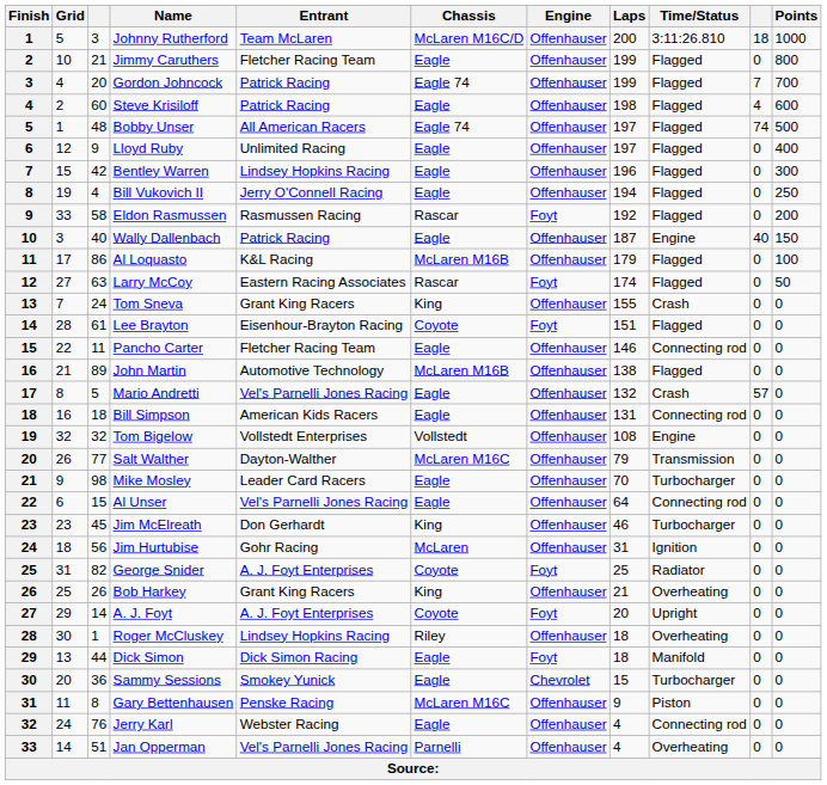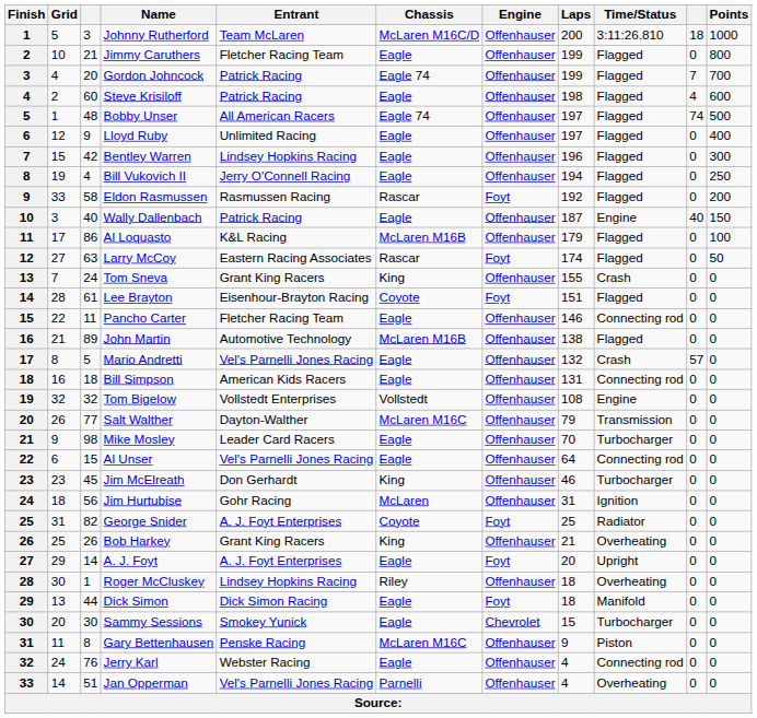 <table class="wikitable">
 <tr>
 <th>Finish</th>
 <th>Grid</th>
 <th></th>
 <th>Name</th>
 <th>Entrant</th>
 <th>Chassis</th>
 <th>Engine</th>
 <th>Laps</th>
 <th>Time/Status</th>
 <th></th>
 <th>Points</th>
 </tr>
 <tr>
 <th>1</th>
 <td>5</td>
 <td>3</td>
 <td> <a href='#'>Johnny Rutherford</a></td>
 <td><a href='#'>Team McLaren</a></td>
 <td><a href='#'>McLaren M16C/D</a></td>
 <td><a href='#'>Offenhauser</a></td>
 <td>200</td>
 <td>3:11:26.810</td>
 <td>18</td>
 <td>1000</td>
 </tr>
 <tr>
 <th>2</th>
 <td>10</td>
 <td>21</td>
 <td> <a href='#'>Jimmy Caruthers</a></td>
 <td>Fletcher Racing Team</td>
 <td><a href='#'>Eagle</a></td>
 <td><a href='#'>Offenhauser</a></td>
 <td>199</td>
 <td>Flagged</td>
 <td>0</td>
 <td>800</td>
 </tr>
 <tr>
 <th>3</th>
 <td>4</td>
 <td>20</td>
 <td> <a href='#'>Gordon Johncock</a></td>
 <td><a href='#'>Patrick Racing</a></td>
 <td><a href='#'>Eagle</a> 74</td>
 <td><a href='#'>Offenhauser</a></td>
 <td>199</td>
 <td>Flagged</td>
 <td>7</td>
 <td>700</td>
 </tr>
 <tr>
 <th>4</th>
 <td>2</td>
 <td>60</td>
 <td> <a href='#'>Steve Krisiloff</a></td>
 <td><a href='#'>Patrick Racing</a></td>
 <td><a href='#'>Eagle</a></td>
 <td><a href='#'>Offenhauser</a></td>
 <td>198</td>
 <td>Flagged</td>
 <td>4</td>
 <td>600</td>
 </tr>
 <tr>
 <th>5</th>
 <td>1</td>
 <td>48</td>
 <td> <a href='#'>Bobby Unser</a></td>
 <td><a href='#'>All American Racers</a></td>
 <td><a href='#'>Eagle</a> 74</td>
 <td><a href='#'>Offenhauser</a></td>
 <td>197</td>
 <td>Flagged</td>
 <td>74</td>
 <td>500</td>
 </tr>
 <tr>
 <th>6</th>
 <td>12</td>
 <td>9</td>
 <td> <a href='#'>Lloyd Ruby</a></td>
 <td>Unlimited Racing</td>
 <td><a href='#'>Eagle</a></td>
 <td><a href='#'>Offenhauser</a></td>
 <td>197</td>
 <td>Flagged</td>
 <td>0</td>
 <td>400</td>
 </tr>
 <tr>
 <th>7</th>
 <td>15</td>
 <td>42</td>
 <td> <a href='#'>Bentley Warren</a></td>
 <td><a href='#'>Lindsey Hopkins Racing</a></td>
 <td><a href='#'>Eagle</a></td>
 <td><a href='#'>Offenhauser</a></td>
 <td>196</td>
 <td>Flagged</td>
 <td>0</td>
 <td>300</td>
 </tr>
 <tr>
 <th>8</th>
 <td>19</td>
 <td>4</td>
 <td> <a href='#'>Bill Vukovich II</a></td>
 <td><a href='#'>Jerry O'Connell Racing</a></td>
 <td><a href='#'>Eagle</a></td>
 <td><a href='#'>Offenhauser</a></td>
 <td>194</td>
 <td>Flagged</td>
 <td>0</td>
 <td>250</td>
 </tr>
 <tr>
 <th>9</th>
 <td>33</td>
 <td>58</td>
 <td> <a href='#'>Eldon Rasmussen</a></td>
 <td>Rasmussen Racing</td>
 <td>Rascar</td>
 <td><a href='#'>Foyt</a></td>
 <td>192</td>
 <td>Flagged</td>
 <td>0</td>
 <td>200</td>
 </tr>
 <tr>
 <th>10</th>
 <td>3</td>
 <td>40</td>
 <td> <a href='#'>Wally Dallenbach</a></td>
 <td><a href='#'>Patrick Racing</a></td>
 <td><a href='#'>Eagle</a></td>
 <td><a href='#'>Offenhauser</a></td>
 <td>187</td>
 <td>Engine</td>
 <td>40</td>
 <td>150</td>
 </tr>
 <tr>
 <th>11</th>
 <td>17</td>
 <td>86</td>
 <td> <a href='#'>Al Loquasto</a></td>
 <td>K&L Racing</td>
 <td><a href='#'>McLaren M16B</a></td>
 <td><a href='#'>Offenhauser</a></td>
 <td>179</td>
 <td>Flagged</td>
 <td>0</td>
 <td>100</td>
 </tr>
 <tr>
 <th>12</th>
 <td>27</td>
 <td>63</td>
 <td> <a href='#'>Larry McCoy</a></td>
 <td>Eastern Racing Associates</td>
 <td>Rascar</td>
 <td><a href='#'>Foyt</a></td>
 <td>174</td>
 <td>Flagged</td>
 <td>0</td>
 <td>50</td>
 </tr>
 <tr>
 <th>13</th>
 <td>7</td>
 <td>24</td>
 <td> <a href='#'>Tom Sneva</a></td>
 <td>Grant King Racers</td>
 <td>King</td>
 <td><a href='#'>Offenhauser</a></td>
 <td>155</td>
 <td>Crash</td>
 <td>0</td>
 <td>0</td>
 </tr>
 <tr>
 <th>14</th>
 <td>28</td>
 <td>61</td>
 <td> <a href='#'>Lee Brayton</a></td>
 <td>Eisenhour-Brayton Racing</td>
 <td><a href='#'>Coyote</a></td>
 <td><a href='#'>Foyt</a></td>
 <td>151</td>
 <td>Flagged</td>
 <td>0</td>
 <td>0</td>
 </tr>
 <tr>
 <th>15</th>
 <td>22</td>
 <td>11</td>
 <td> <a href='#'>Pancho Carter</a></td>
 <td>Fletcher Racing Team</td>
 <td><a href='#'>Eagle</a></td>
 <td><a href='#'>Offenhauser</a></td>
 <td>146</td>
 <td>Connecting rod</td>
 <td>0</td>
 <td>0</td>
 </tr>
 <tr>
 <th>16</th>
 <td>21</td>
 <td>89</td>
 <td> <a href='#'>John Martin</a></td>
 <td>Automotive Technology</td>
 <td><a href='#'>McLaren M16B</a></td>
 <td><a href='#'>Offenhauser</a></td>
 <td>138</td>
 <td>Flagged</td>
 <td>0</td>
 <td>0</td>
 </tr>
 <tr>
 <th>17</th>
 <td>8</td>
 <td>5</td>
 <td> <a href='#'>Mario Andretti</a></td>
 <td><a href='#'>Vel's Parnelli Jones Racing</a></td>
 <td><a href='#'>Eagle</a></td>
 <td><a href='#'>Offenhauser</a></td>
 <td>132</td>
 <td>Crash</td>
 <td>57</td>
 <td>0</td>
 </tr>
 <tr>
 <th>18</th>
 <td>16</td>
 <td>18</td>
 <td> <a href='#'>Bill Simpson</a></td>
 <td>American Kids Racers</td>
 <td><a href='#'>Eagle</a></td>
 <td><a href='#'>Offenhauser</a></td>
 <td>131</td>
 <td>Connecting rod</td>
 <td>0</td>
 <td>0</td>
 </tr>
 <tr>
 <th>19</th>
 <td>32</td>
 <td>32</td>
 <td> <a href='#'>Tom Bigelow</a></td>
 <td>Vollstedt Enterprises</td>
 <td>Vollstedt</td>
 <td><a href='#'>Offenhauser</a></td>
 <td>108</td>
 <td>Engine</td>
 <td>0</td>
 <td>0</td>
 </tr>
 <tr>
 <th>20</th>
 <td>26</td>
 <td>77</td>
 <td> <a href='#'>Salt Walther</a></td>
 <td>Dayton-Walther</td>
 <td><a href='#'>McLaren M16C</a></td>
 <td><a href='#'>Offenhauser</a></td>
 <td>79</td>
 <td>Transmission</td>
 <td>0</td>
 <td>0</td>
 </tr>
 <tr>
 <th>21</th>
 <td>9</td>
 <td>98</td>
 <td> <a href='#'>Mike Mosley</a></td>
 <td>Leader Card Racers</td>
 <td><a href='#'>Eagle</a></td>
 <td><a href='#'>Offenhauser</a></td>
 <td>70</td>
 <td>Turbocharger</td>
 <td>0</td>
 <td>0</td>
 </tr>
 <tr>
 <th>22</th>
 <td>6</td>
 <td>15</td>
 <td> <a href='#'>Al Unser</a></td>
 <td><a href='#'>Vel's Parnelli Jones Racing</a></td>
 <td><a href='#'>Eagle</a></td>
 <td><a href='#'>Offenhauser</a></td>
 <td>64</td>
 <td>Connecting rod</td>
 <td>0</td>
 <td>0</td>
 </tr>
 <tr>
 <th>23</th>
 <td>23</td>
 <td>45</td>
 <td> <a href='#'>Jim McElreath</a></td>
 <td>Don Gerhardt</td>
 <td>King</td>
 <td><a href='#'>Offenhauser</a></td>
 <td>46</td>
 <td>Turbocharger</td>
 <td>0</td>
 <td>0</td>
 </tr>
 <tr>
 <th>24</th>
 <td>18</td>
 <td>56</td>
 <td> <a href='#'>Jim Hurtubise</a></td>
 <td>Gohr Racing</td>
 <td><a href='#'>McLaren</a></td>
 <td><a href='#'>Offenhauser</a></td>
 <td>31</td>
 <td>Ignition</td>
 <td>0</td>
 <td>0</td>
 </tr>
 <tr>
 <th>25</th>
 <td>31</td>
 <td>82</td>
 <td> <a href='#'>George Snider</a></td>
 <td><a href='#'>A. J. Foyt Enterprises</a></td>
 <td><a href='#'>Coyote</a></td>
 <td><a href='#'>Foyt</a></td>
 <td>25</td>
 <td>Radiator</td>
 <td>0</td>
 <td>0</td>
 </tr>
 <tr>
 <th>26</th>
 <td>25</td>
 <td>26</td>
 <td> <a href='#'>Bob Harkey</a></td>
 <td>Grant King Racers</td>
 <td>King</td>
 <td><a href='#'>Offenhauser</a></td>
 <td>21</td>
 <td>Overheating</td>
 <td>0</td>
 <td>0</td>
 </tr>
 <tr>
 <th>27</th>
 <td>29</td>
 <td>14</td>
 <td> <a href='#'>A. J. Foyt</a></td>
 <td><a href='#'>A. J. Foyt Enterprises</a></td>
-<td><a href='#'>Coyote</a></td>
+<td><a href='#'>Eagle</a></td>
 <td><a href='#'>Foyt</a></td>
 <td>20</td>
 <td>Upright</td>
 <td>0</td>
 <td>0</td>
 </tr>
 <tr>
 <th>28</th>
 <td>30</td>
 <td>1</td>
 <td> <a href='#'>Roger McCluskey</a></td>
 <td><a href='#'>Lindsey Hopkins Racing</a></td>
 <td>Riley</td>
 <td><a href='#'>Offenhauser</a></td>
 <td>18</td>
 <td>Overheating</td>
 <td>0</td>
 <td>0</td>
 </tr>
 <tr>
 <th>29</th>
 <td>13</td>
 <td>44</td>
 <td> <a href='#'>Dick Simon</a></td>
 <td><a href='#'>Dick Simon Racing</a></td>
 <td><a href='#'>Eagle</a></td>
 <td><a href='#'>Foyt</a></td>
 <td>18</td>
 <td>Manifold</td>
 <td>0</td>
 <td>0</td>
 </tr>
 <tr>
 <th>30</th>
 <td>20</td>
-<td>36</td>
+<td>30</td>
 <td> <a href='#'>Sammy Sessions</a></td>
 <td><a href='#'>Smokey Yunick</a></td>
 <td><a href='#'>Eagle</a></td>
 <td><a href='#'>Chevrolet</a></td>
 <td>15</td>
 <td>Turbocharger</td>
 <td>0</td>
 <td>0</td>
 </tr>
 <tr>
 <th>31</th>
 <td>11</td>
 <td>8</td>
 <td> <a href='#'>Gary Bettenhausen</a></td>
 <td><a href='#'>Penske Racing</a></td>
 <td><a href='#'>McLaren M16C</a></td>
 <td><a href='#'>Offenhauser</a></td>
 <td>9</td>
 <td>Piston</td>
 <td>0</td>
 <td>0</td>
 </tr>
 <tr>
 <th>32</th>
 <td>24</td>
 <td>76</td>
 <td> <a href='#'>Jerry Karl</a></td>
 <td>Webster Racing</td>
 <td><a href='#'>Eagle</a></td>
 <td><a href='#'>Offenhauser</a></td>
 <td>4</td>
 <td>Connecting rod</td>
 <td>0</td>
 <td>0</td>
 </tr>
 <tr>
 <th>33</th>
 <td>14</td>
 <td>51</td>
 <td> <a href='#'>Jan Opperman</a></td>
 <td><a href='#'>Vel's Parnelli Jones Racing</a></td>
 <td><a href='#'>Parnelli</a></td>
 <td><a href='#'>Offenhauser</a></td>
 <td>4</td>
 <td>Overheating</td>
 <td>0</td>
 <td>0</td>
 </tr>
 <tr>
 <th colspan=11>Source:</th>
 </tr>
 </table>
